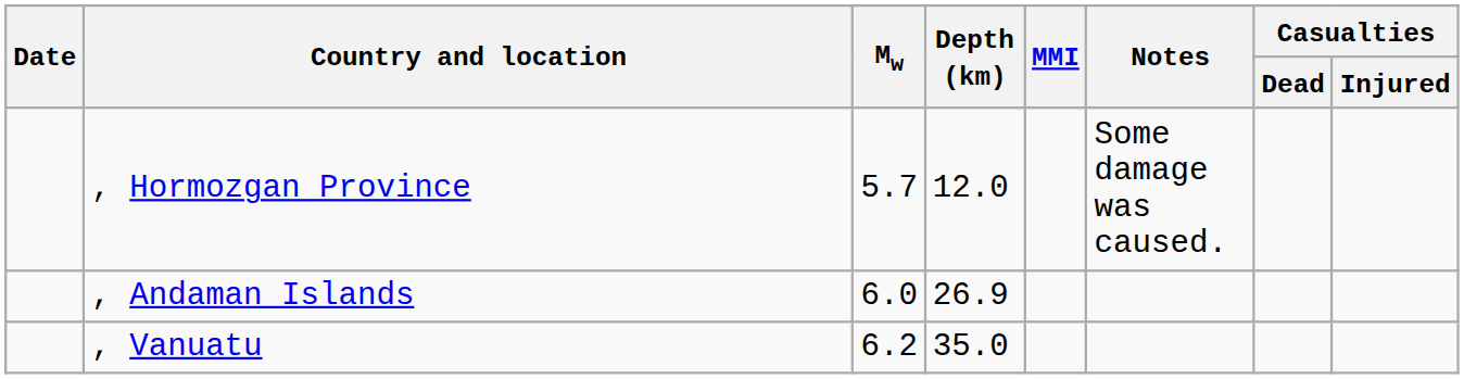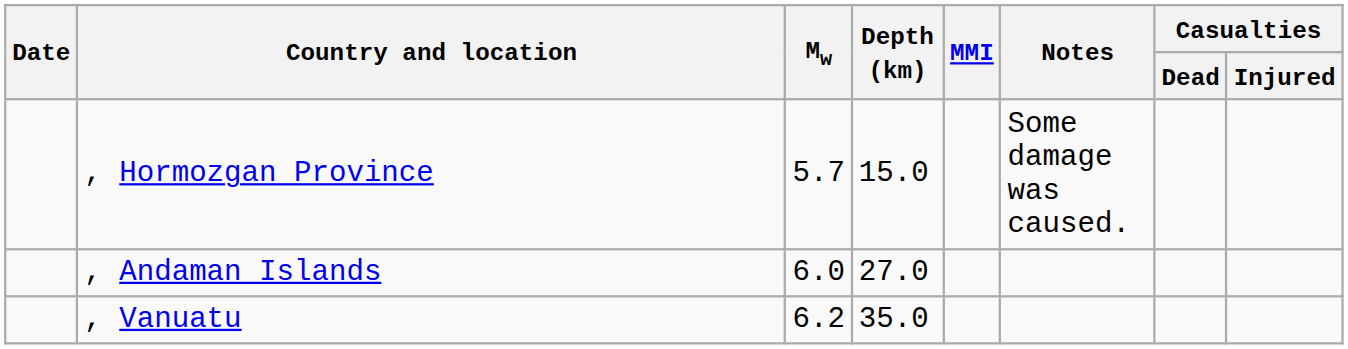 <table class="wikitable sortable sort-under" style="border:1px black; margin-left:1em;">
 <tr>
 <th rowspan="2"><small>Date</small></th>
 <th rowspan="2" style="width: 310px"><small>Country and location</small></th>
 <th rowspan="2"><small>M<sub>w</sub></small></th>
 <th rowspan="2"><small>Depth (km)</small></th>
 <th rowspan="2"><small><a href='#'>MMI</a></small></th>
 <th rowspan="2" class="unsortable"><small>Notes</small></th>
 <th colspan="2"><small>Casualties</small></th>
 </tr>
 <tr>
 <th><small>Dead</small></th>
 <th><small>Injured</small></th>
 </tr>
 <tr>
 <td></td>
 <td>, <a href='#'>Hormozgan Province</a></td>
 <td>5.7</td>
-<td>12.0</td>
+<td>15.0</td>
 <td></td>
 <td>Some damage was caused.</td>
 <td></td>
 <td></td>
 </tr>
 <tr>
 <td></td>
 <td>, <a href='#'>Andaman Islands</a></td>
 <td>6.0</td>
-<td>26.9</td>
+<td>27.0</td>
 <td></td>
 <td></td>
 <td></td>
 <td></td>
 </tr>
 <tr>
 <td></td>
 <td>, <a href='#'>Vanuatu</a></td>
 <td>6.2</td>
 <td>35.0</td>
 <td></td>
 <td></td>
 <td></td>
 <td></td>
 </tr>
 </table>
